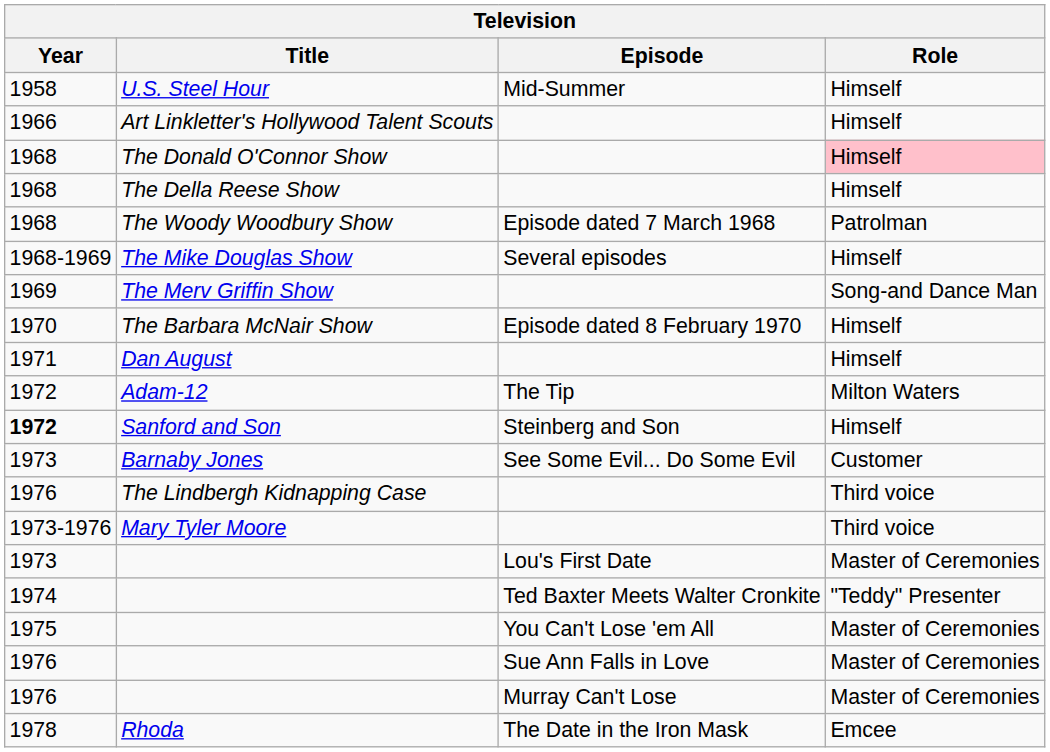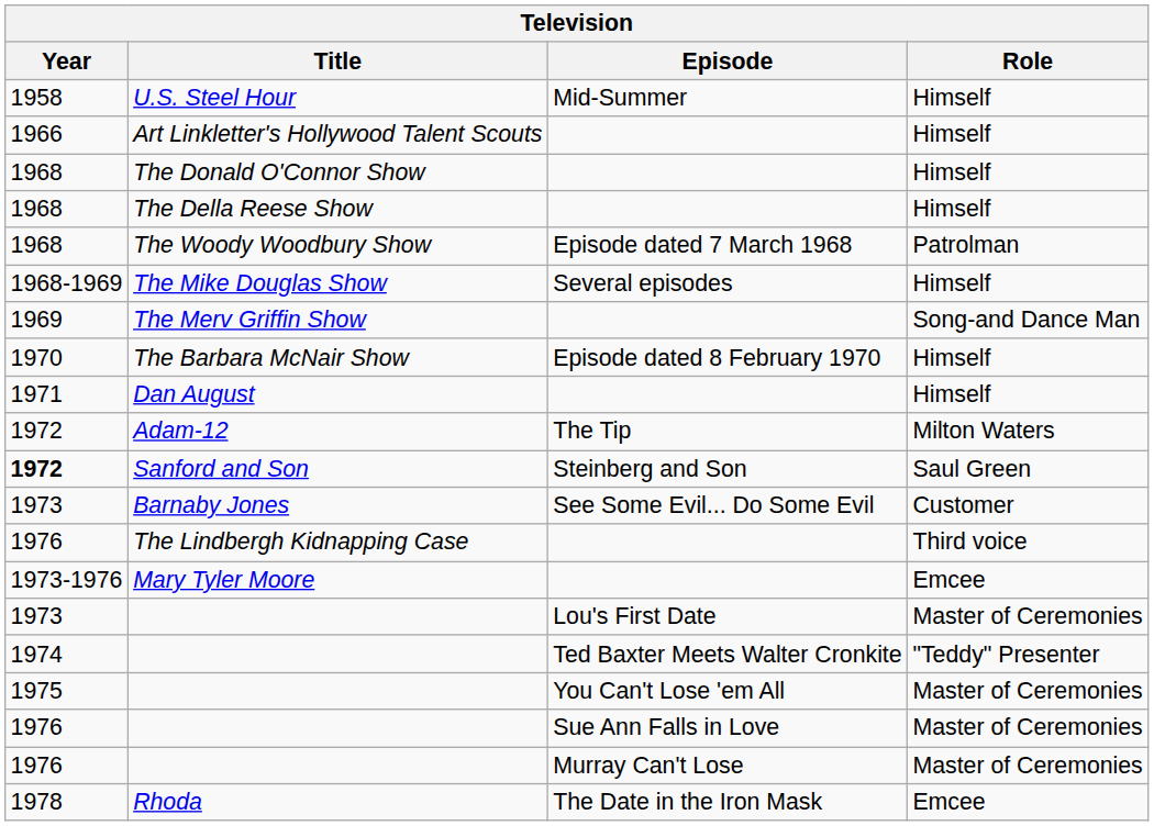 <table class="wikitable">
 <tr>
 <th colspan=4>Television</th>
 </tr>
 <tr>
 <th>Year</th>
 <th>Title</th>
 <th>Episode</th>
 <th>Role</th>
 </tr>
 <tr>
 <td>1958</td>
 <td><em><a href='#'>U.S. Steel Hour</a></em></td>
 <td>Mid-Summer</td>
 <td>Himself</td>
 </tr>
 <tr>
 <td>1966</td>
 <td><em>Art Linkletter's Hollywood Talent Scouts</em></td>
 <td></td>
 <td>Himself</td>
 </tr>
 <tr>
 <td>1968</td>
 <td><em>The Donald O'Connor Show</em></td>
 <td></td>
-<td style="background: pink;">Himself</td>
+<td>Himself</td>
 </tr>
 <tr>
 <td>1968</td>
 <td><em>The Della Reese Show</em></td>
 <td></td>
 <td>Himself</td>
 </tr>
 <tr>
 <td>1968</td>
 <td><em>The Woody Woodbury Show</em></td>
 <td>Episode dated 7 March 1968</td>
 <td>Patrolman</td>
 </tr>
 <tr>
 <td>1968-1969</td>
 <td><em><a href='#'>The Mike Douglas Show</a></em></td>
 <td>Several episodes</td>
 <td>Himself</td>
 </tr>
 <tr>
 <td>1969</td>
 <td><em><a href='#'>The Merv Griffin Show</a></em></td>
 <td></td>
 <td>Song-and Dance Man</td>
 </tr>
 <tr>
 <td>1970</td>
 <td><em>The Barbara McNair Show</em></td>
 <td>Episode dated 8 February 1970</td>
 <td>Himself</td>
 </tr>
 <tr>
 <td>1971</td>
 <td><em><a href='#'>Dan August</a></em></td>
 <td></td>
 <td>Himself</td>
 </tr>
 <tr>
 <td>1972</td>
 <td><em><a href='#'>Adam-12</a></em></td>
 <td>The Tip</td>
 <td>Milton Waters</td>
 </tr>
 <tr>
 <td><strong>1972</strong></td>
 <td><em><a href='#'>Sanford and Son</a></em></td>
 <td>Steinberg and Son</td>
-<td>Himself</td>
+<td>Saul Green</td>
 </tr>
 <tr>
 <td>1973</td>
 <td><em><a href='#'>Barnaby Jones</a></em></td>
 <td>See Some Evil... Do Some Evil</td>
 <td>Customer</td>
 </tr>
 <tr>
 <td>1976</td>
 <td><em> The Lindbergh Kidnapping Case</em></td>
 <td></td>
 <td>Third voice</td>
 </tr>
 <tr>
 <td>1973-1976</td>
 <td><em><a href='#'>Mary Tyler Moore</a></em></td>
 <td></td>
-<td>Third voice</td>
+<td>Emcee</td>
 </tr>
 <tr>
 <td>1973</td>
 <td> </td>
 <td>Lou's First Date</td>
 <td>Master of Ceremonies</td>
 </tr>
 <tr>
 <td>1974</td>
 <td> </td>
 <td>Ted Baxter Meets Walter Cronkite</td>
 <td>"Teddy" Presenter</td>
 </tr>
 <tr>
 <td>1975</td>
 <td> </td>
 <td>You Can't Lose 'em All</td>
 <td>Master of Ceremonies</td>
 </tr>
 <tr>
 <td>1976</td>
 <td></td>
 <td>Sue Ann Falls in Love</td>
 <td>Master of Ceremonies</td>
 </tr>
 <tr>
 <td>1976</td>
 <td> </td>
 <td>Murray Can't Lose</td>
 <td>Master of Ceremonies</td>
 </tr>
 <tr>
 <td>1978</td>
 <td><em><a href='#'>Rhoda</a></em></td>
 <td>The Date in the Iron Mask</td>
 <td>Emcee</td>
 </tr>
 </table>
